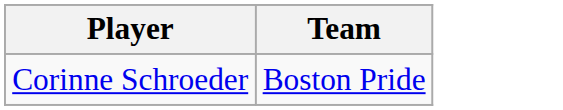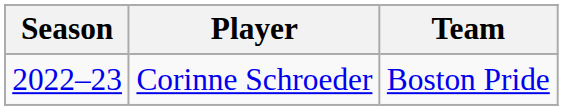 <table class="wikitable sortable">
 <tr>
+<th>Season</th>
 <th>Player</th>
 <th>Team</th>
 </tr>
 <tr>
+<td><a href='#'>2022–23</a></td>
 <td><a href='#'>Corinne Schroeder</a></td>
 <td><a href='#'>Boston Pride</a></td>
 </tr>
 </table>
